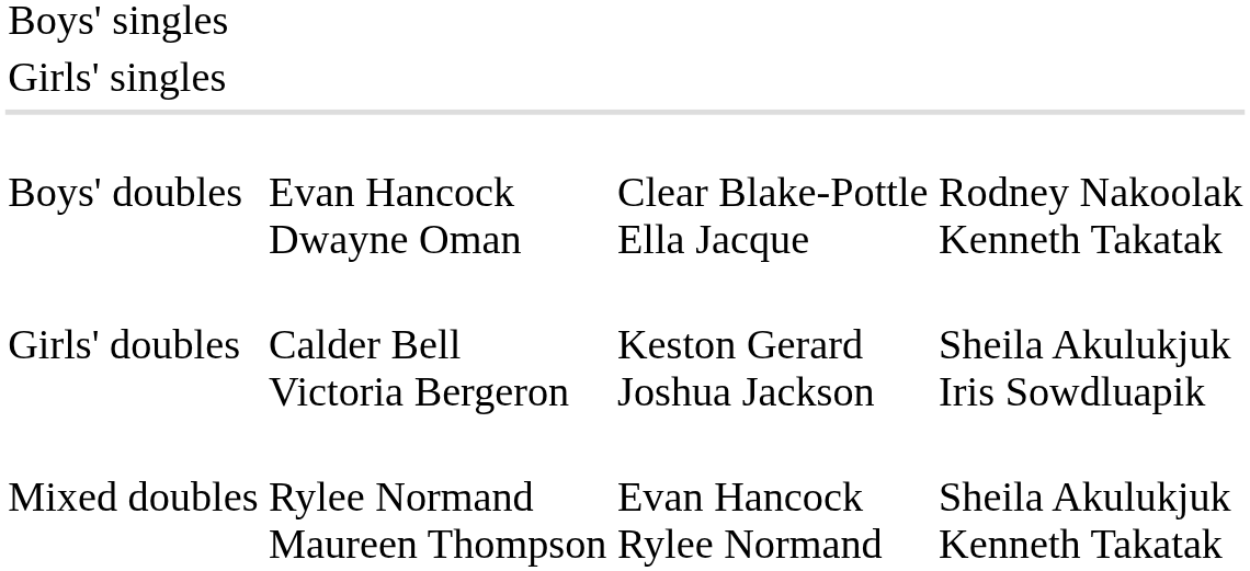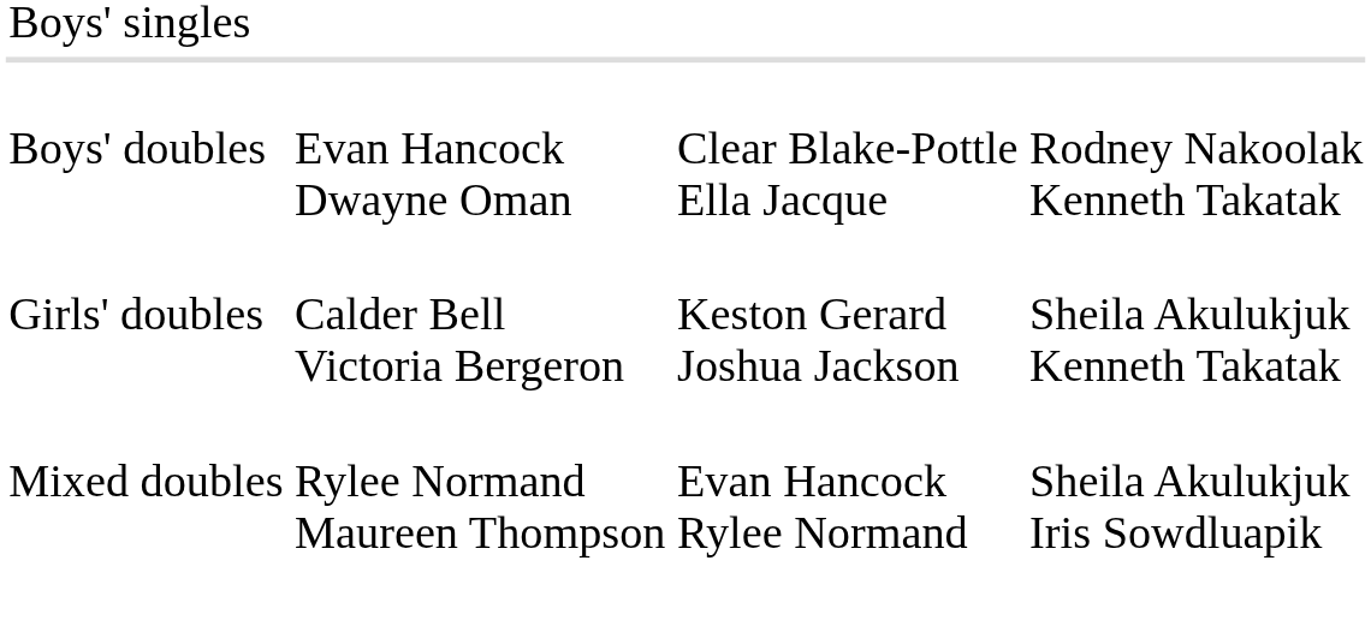 <table>
 <tr>
 <td>Boys' singles</td>
 <td></td>
 <td></td>
 <td></td>
-</tr>
-<tr>
-<td>Girls' singles</td>
-<td></td>
-<td></td>
-<td nowrap></td>
 </tr>
 <tr bgcolor=#dddddd>
 <td colspan=4></td>
 </tr>
 <tr>
 <td>Boys' doubles</td>
 <td><br>Evan Hancock<br>Dwayne Oman</td>
 <td nowrap><br>Clear Blake-Pottle<br>Ella Jacque</td>
 <td><br>Rodney Nakoolak<br>Kenneth Takatak</td>
 </tr>
 <tr>
 <td>Girls' doubles</td>
 <td><br>Calder Bell<br>Victoria Bergeron</td>
 <td><br>Keston Gerard<br>Joshua Jackson</td>
-<td><br>Sheila Akulukjuk<br>Iris Sowdluapik</td>
+<td><br>Sheila Akulukjuk<br>Kenneth Takatak</td>
 </tr>
 <tr>
 <td>Mixed doubles</td>
 <td><br>Rylee Normand<br>Maureen Thompson</td>
 <td><br>Evan Hancock<br>Rylee Normand</td>
-<td><br>Sheila Akulukjuk<br>Kenneth Takatak</td>
+<td><br>Sheila Akulukjuk<br>Iris Sowdluapik</td>
 </tr>
 </table>
